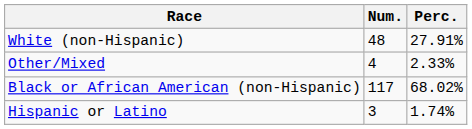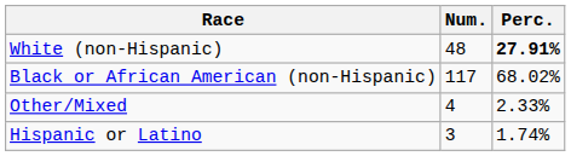 <table class="wikitable">
 <tr>
 <th>Race</th>
 <th>Num.</th>
 <th>Perc.</th>
 </tr>
 <tr>
 <td><a href='#'>White</a> (non-Hispanic)</td>
 <td>48</td>
-<td>27.91%</td>
+<td><strong>27.91%</strong></td>
+</tr>
+<tr>
+<td><a href='#'>Black or African American</a> (non-Hispanic)</td>
+<td>117</td>
+<td>68.02%</td>
 </tr>
 <tr>
 <td><a href='#'>Other/Mixed</a></td>
 <td>4</td>
 <td>2.33%</td>
 </tr>
 <tr>
-<td><a href='#'>Black or African American</a> (non-Hispanic)</td>
-<td>117</td>
-<td>68.02%</td>
-</tr>
-<tr>
 <td><a href='#'>Hispanic</a> or <a href='#'>Latino</a></td>
 <td>3</td>
 <td>1.74%</td>
 </tr>
 </table>
